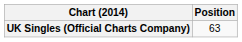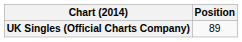 <table class="wikitable plainrowheaders">
 <tr>
 <th>Chart (2014)</th>
 <th>Position</th>
 </tr>
 <tr>
 <th scope="row">UK Singles (Official Charts Company)</th>
-<td style="text-align:center;">63</td>
+<td style="text-align:center;">89</td>
 </tr>
 </table>
